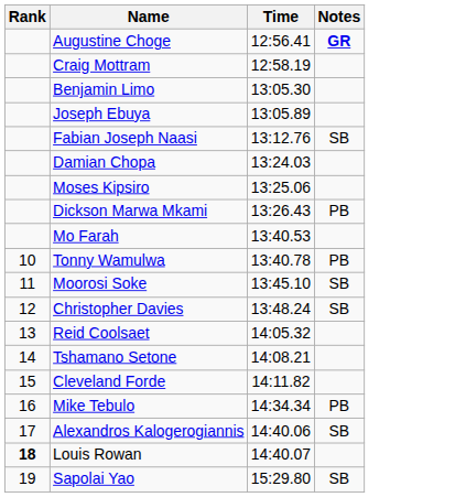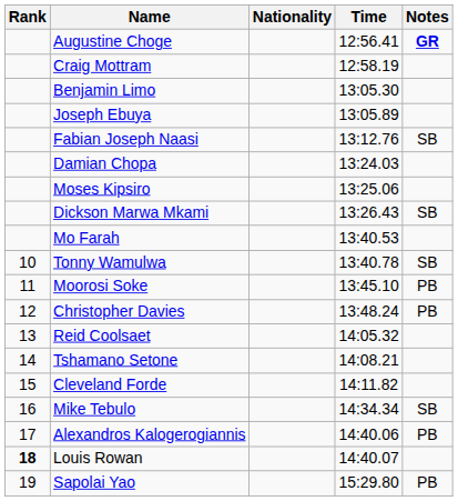 <table class="wikitable sortable" style="text-align:center">
 <tr>
 <th>Rank</th>
 <th>Name</th>
+<th>Nationality</th>
 <th>Time</th>
 <th>Notes</th>
 </tr>
 <tr>
 <td></td>
 <td align=left><a href='#'>Augustine Choge</a></td>
+<td align=left></td>
 <td>12:56.41</td>
 <td><strong><a href='#'>GR</a></strong></td>
 </tr>
 <tr>
 <td></td>
 <td align=left><a href='#'>Craig Mottram</a></td>
+<td align=left></td>
 <td>12:58.19</td>
 <td></td>
 </tr>
 <tr>
 <td></td>
 <td align=left><a href='#'>Benjamin Limo</a></td>
+<td align=left></td>
 <td>13:05.30</td>
 <td></td>
 </tr>
 <tr>
 <td></td>
 <td align=left><a href='#'>Joseph Ebuya</a></td>
+<td align=left></td>
 <td>13:05.89</td>
 <td></td>
 </tr>
 <tr>
 <td></td>
 <td align=left><a href='#'>Fabian Joseph Naasi</a></td>
+<td align=left></td>
 <td>13:12.76</td>
 <td>SB</td>
 </tr>
 <tr>
 <td></td>
 <td align=left><a href='#'>Damian Chopa</a></td>
+<td align=left></td>
 <td>13:24.03</td>
 <td></td>
 </tr>
 <tr>
 <td></td>
 <td align=left><a href='#'>Moses Kipsiro</a></td>
+<td align=left></td>
 <td>13:25.06</td>
 <td></td>
 </tr>
 <tr>
 <td></td>
 <td align=left><a href='#'>Dickson Marwa Mkami</a></td>
+<td align=left></td>
 <td>13:26.43</td>
-<td>PB</td>
+<td>SB</td>
 </tr>
 <tr>
 <td></td>
 <td align=left><a href='#'>Mo Farah</a></td>
+<td align=left></td>
 <td>13:40.53</td>
 <td></td>
 </tr>
 <tr>
 <td>10</td>
 <td align=left><a href='#'>Tonny Wamulwa</a></td>
+<td align=left></td>
 <td>13:40.78</td>
-<td>PB</td>
+<td>SB</td>
 </tr>
 <tr>
 <td>11</td>
 <td align=left><a href='#'>Moorosi Soke</a></td>
+<td align=left></td>
 <td>13:45.10</td>
-<td>SB</td>
+<td>PB</td>
 </tr>
 <tr>
 <td>12</td>
 <td align=left><a href='#'>Christopher Davies</a></td>
+<td align=left></td>
 <td>13:48.24</td>
-<td>SB</td>
+<td>PB</td>
 </tr>
 <tr>
 <td>13</td>
 <td align=left><a href='#'>Reid Coolsaet</a></td>
+<td align=left></td>
 <td>14:05.32</td>
 <td></td>
 </tr>
 <tr>
 <td>14</td>
 <td align=left><a href='#'>Tshamano Setone</a></td>
+<td align=left></td>
 <td>14:08.21</td>
 <td></td>
 </tr>
 <tr>
 <td>15</td>
 <td align=left><a href='#'>Cleveland Forde</a></td>
+<td align=left></td>
 <td>14:11.82</td>
 <td></td>
 </tr>
 <tr>
 <td>16</td>
 <td align=left><a href='#'>Mike Tebulo</a></td>
+<td align=left></td>
 <td>14:34.34</td>
-<td>PB</td>
+<td>SB</td>
 </tr>
 <tr>
 <td>17</td>
 <td align=left><a href='#'>Alexandros Kalogerogiannis</a></td>
+<td align=left></td>
 <td>14:40.06</td>
-<td>SB</td>
+<td>PB</td>
 </tr>
 <tr>
 <td><strong>18</strong></td>
 <td align=left>Louis Rowan</td>
+<td align="left"></td>
 <td>14:40.07</td>
 <td></td>
 </tr>
 <tr>
 <td>19</td>
 <td align=left><a href='#'>Sapolai Yao</a></td>
+<td align=left></td>
 <td>15:29.80</td>
-<td>SB</td>
+<td>PB</td>
 </tr>
 </table>
